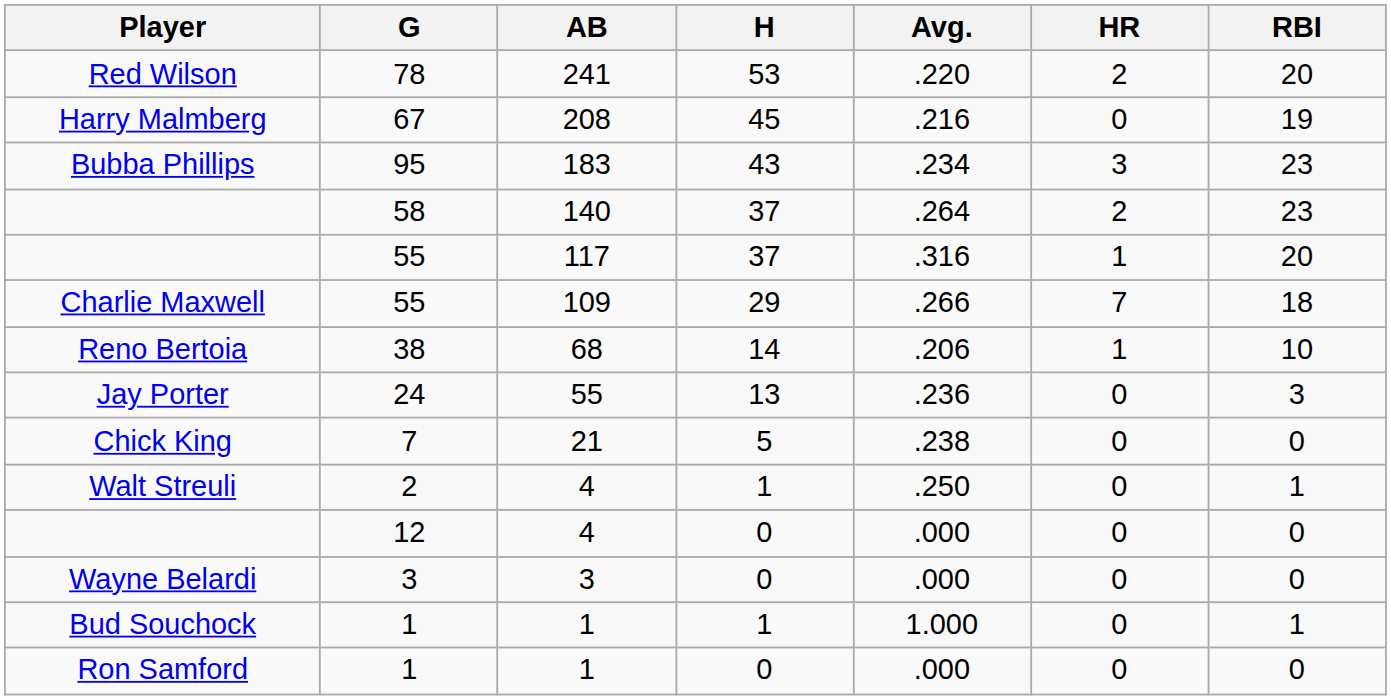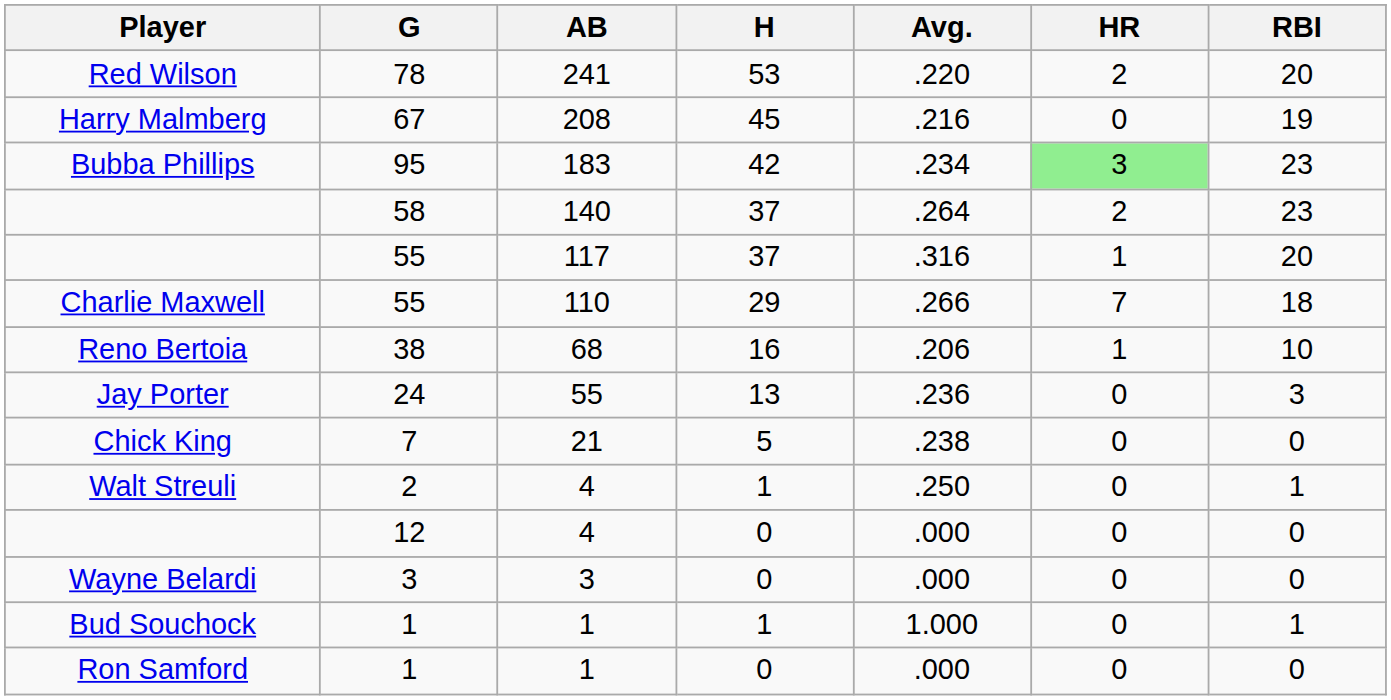 <table class="wikitable sortable">
 <tr>
 <th bgcolor="#DDDDFF" width="16%">Player</th>
 <th bgcolor="#DDDDFF" width="9%">G</th>
 <th bgcolor="#DDDDFF" width="9%">AB</th>
 <th bgcolor="#DDDDFF" width="9%">H</th>
 <th bgcolor="#DDDDFF" width="9%">Avg.</th>
 <th bgcolor="#DDDDFF" width="9%">HR</th>
 <th bgcolor="#DDDDFF" width="9%">RBI</th>
 </tr>
 <tr align="center">
 <td><a href='#'>Red Wilson</a></td>
 <td>78</td>
 <td>241</td>
 <td>53</td>
 <td>.220</td>
 <td>2</td>
 <td>20</td>
 </tr>
 <tr align="center">
 <td><a href='#'>Harry Malmberg</a></td>
 <td>67</td>
 <td>208</td>
 <td>45</td>
 <td>.216</td>
 <td>0</td>
 <td>19</td>
 </tr>
 <tr align="center">
 <td><a href='#'>Bubba Phillips</a></td>
 <td>95</td>
 <td>183</td>
-<td>43</td>
+<td>42</td>
 <td>.234</td>
-<td>3</td>
+<td style="background: lightgreen;">3</td>
 <td>23</td>
 </tr>
 <tr align="center">
 <td></td>
 <td>58</td>
 <td>140</td>
 <td>37</td>
 <td>.264</td>
 <td>2</td>
 <td>23</td>
 </tr>
 <tr align="center">
 <td></td>
 <td>55</td>
 <td>117</td>
 <td>37</td>
 <td>.316</td>
 <td>1</td>
 <td>20</td>
 </tr>
 <tr align="center">
 <td><a href='#'>Charlie Maxwell</a></td>
 <td>55</td>
-<td>109</td>
+<td>110</td>
 <td>29</td>
 <td>.266</td>
 <td>7</td>
 <td>18</td>
 </tr>
 <tr align="center">
 <td><a href='#'>Reno Bertoia</a></td>
 <td>38</td>
 <td>68</td>
-<td>14</td>
+<td>16</td>
 <td>.206</td>
 <td>1</td>
 <td>10</td>
 </tr>
 <tr align="center">
 <td><a href='#'>Jay Porter</a></td>
 <td>24</td>
 <td>55</td>
 <td>13</td>
 <td>.236</td>
 <td>0</td>
 <td>3</td>
 </tr>
 <tr align="center">
 <td><a href='#'>Chick King</a></td>
 <td>7</td>
 <td>21</td>
 <td>5</td>
 <td>.238</td>
 <td>0</td>
 <td>0</td>
 </tr>
 <tr align="center">
 <td><a href='#'>Walt Streuli</a></td>
 <td>2</td>
 <td>4</td>
 <td>1</td>
 <td>.250</td>
 <td>0</td>
 <td>1</td>
 </tr>
 <tr align="center">
 <td></td>
 <td>12</td>
 <td>4</td>
 <td>0</td>
 <td>.000</td>
 <td>0</td>
 <td>0</td>
 </tr>
 <tr align="center">
 <td><a href='#'>Wayne Belardi</a></td>
 <td>3</td>
 <td>3</td>
 <td>0</td>
 <td>.000</td>
 <td>0</td>
 <td>0</td>
 </tr>
 <tr align="center">
 <td><a href='#'>Bud Souchock</a></td>
 <td>1</td>
 <td>1</td>
 <td>1</td>
 <td>1.000</td>
 <td>0</td>
 <td>1</td>
 </tr>
 <tr align="center">
 <td><a href='#'>Ron Samford</a></td>
 <td>1</td>
 <td>1</td>
 <td>0</td>
 <td>.000</td>
 <td>0</td>
 <td>0</td>
 </tr>
 </table>
